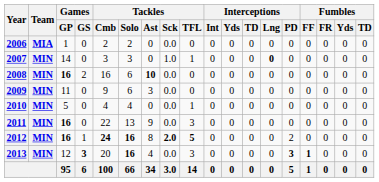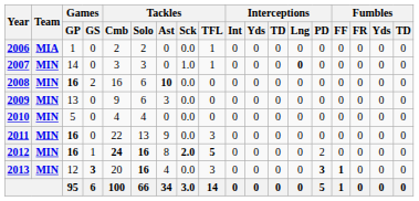 <table class="wikitable" style="text-align:center">
 <tr>
 <th rowspan="2">Year</th>
 <th rowspan="2">Team</th>
 <th colspan="2">Games</th>
 <th colspan="5">Tackles</th>
 <th colspan="5">Interceptions</th>
 <th colspan="4">Fumbles</th>
 </tr>
 <tr>
 <th>GP</th>
 <th>GS</th>
 <th>Cmb</th>
 <th>Solo</th>
 <th>Ast</th>
 <th>Sck</th>
 <th>TFL</th>
 <th>Int</th>
 <th>Yds</th>
 <th>TD</th>
 <th>Lng</th>
 <th>PD</th>
 <th>FF</th>
 <th>FR</th>
 <th>Yds</th>
 <th>TD</th>
 </tr>
 <tr>
 <th><a href='#'>2006</a></th>
 <th><a href='#'>MIA</a></th>
 <td>1</td>
 <td>0</td>
 <td>2</td>
 <td>2</td>
 <td>0</td>
 <td>0.0</td>
-<td>0</td>
+<td>1</td>
 <td>0</td>
 <td>0</td>
 <td>0</td>
 <td>0</td>
 <td>0</td>
 <td>0</td>
 <td>0</td>
 <td>0</td>
 <td>0</td>
 </tr>
 <tr>
 <th><a href='#'>2007</a></th>
 <th><a href='#'>MIN</a></th>
 <td>14</td>
 <td>0</td>
 <td>3</td>
 <td>3</td>
 <td>0</td>
 <td>1.0</td>
 <td>1</td>
 <td>0</td>
 <td>0</td>
 <td>0</td>
 <td><strong>0</strong></td>
 <td>0</td>
 <td>0</td>
 <td>0</td>
 <td>0</td>
 <td>0</td>
 </tr>
 <tr>
 <th><a href='#'>2008</a></th>
 <th><a href='#'>MIN</a></th>
 <td><strong>16</strong></td>
 <td>2</td>
 <td>16</td>
 <td>6</td>
 <td><strong>10</strong></td>
 <td>0.0</td>
 <td>0</td>
 <td>0</td>
 <td>0</td>
 <td>0</td>
 <td>0</td>
 <td>0</td>
 <td>0</td>
 <td>0</td>
 <td>0</td>
 <td>0</td>
 </tr>
 <tr>
 <th><a href='#'>2009</a></th>
 <th><a href='#'>MIN</a></th>
-<td>11</td>
+<td>13</td>
 <td>0</td>
 <td>9</td>
 <td>6</td>
 <td>3</td>
 <td>0.0</td>
 <td>0</td>
 <td>0</td>
 <td>0</td>
 <td>0</td>
 <td>0</td>
 <td>0</td>
 <td>0</td>
 <td>0</td>
 <td>0</td>
 <td>0</td>
 </tr>
 <tr>
 <th><a href='#'>2010</a></th>
 <th><a href='#'>MIN</a></th>
 <td>5</td>
 <td>0</td>
 <td>4</td>
 <td>4</td>
 <td>0</td>
 <td>0.0</td>
-<td>1</td>
+<td>0</td>
 <td>0</td>
 <td>0</td>
 <td>0</td>
 <td>0</td>
 <td>0</td>
 <td>0</td>
 <td>0</td>
 <td>0</td>
 <td>0</td>
 </tr>
 <tr>
 <th><a href='#'>2011</a></th>
 <th><a href='#'>MIN</a></th>
 <td><strong>16</strong></td>
 <td>0</td>
 <td>22</td>
 <td>13</td>
 <td>9</td>
 <td>0.0</td>
 <td>3</td>
 <td>0</td>
 <td>0</td>
 <td>0</td>
 <td>0</td>
 <td>0</td>
 <td>0</td>
 <td>0</td>
 <td>0</td>
 <td>0</td>
 </tr>
 <tr>
 <th><a href='#'>2012</a></th>
 <th><a href='#'>MIN</a></th>
 <td><strong>16</strong></td>
 <td>1</td>
 <td><strong>24</strong></td>
 <td><strong>16</strong></td>
 <td>8</td>
 <td><strong>2.0</strong></td>
 <td><strong>5</strong></td>
 <td>0</td>
 <td>0</td>
 <td>0</td>
 <td>0</td>
 <td>2</td>
 <td>0</td>
 <td>0</td>
 <td>0</td>
 <td>0</td>
 </tr>
 <tr>
 <th><a href='#'>2013</a></th>
 <th><a href='#'>MIN</a></th>
 <td>12</td>
 <td><strong>3</strong></td>
 <td>20</td>
 <td><strong>16</strong></td>
 <td>4</td>
 <td>0.0</td>
 <td>3</td>
 <td>0</td>
 <td>0</td>
 <td>0</td>
 <td>0</td>
 <td><strong>3</strong></td>
 <td><strong>1</strong></td>
 <td>0</td>
 <td>0</td>
 <td>0</td>
 </tr>
 <tr>
 <th colspan="2"></th>
 <th>95</th>
 <th>6</th>
 <th>100</th>
 <th>66</th>
 <th>34</th>
 <th>3.0</th>
 <th>14</th>
 <th>0</th>
 <th>0</th>
 <th>0</th>
 <th>0</th>
 <th>5</th>
 <th>1</th>
 <th>0</th>
 <th>0</th>
 <th>0</th>
 </tr>
 </table>
